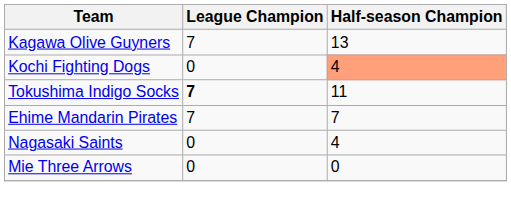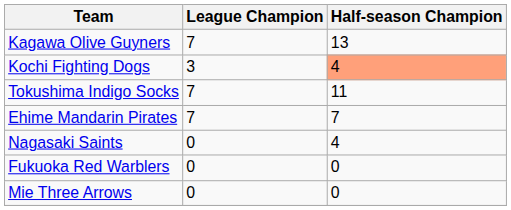 <table class="sortable wikitable">
 <tr>
 <th>Team</th>
 <th>League Champion</th>
 <th>Half-season Champion</th>
 </tr>
 <tr>
 <td><a href='#'>Kagawa Olive Guyners</a></td>
 <td>7</td>
 <td>13</td>
 </tr>
 <tr>
 <td><a href='#'>Kochi Fighting Dogs</a></td>
-<td>0</td>
+<td>3</td>
 <td style="background: lightsalmon;">4</td>
 </tr>
 <tr>
 <td><a href='#'>Tokushima Indigo Socks</a></td>
-<td><strong>7</strong></td>
+<td>7</td>
 <td>11</td>
 </tr>
 <tr>
 <td><a href='#'>Ehime Mandarin Pirates</a></td>
 <td>7</td>
 <td>7</td>
 </tr>
 <tr>
 <td><a href='#'>Nagasaki Saints</a></td>
 <td>0</td>
 <td>4</td>
 </tr>
 <tr>
+<td><a href='#'>Fukuoka Red Warblers</a></td>
+<td>0</td>
+<td>0</td>
+</tr>
+<tr>
 <td><a href='#'>Mie Three Arrows</a></td>
 <td>0</td>
 <td>0</td>
 </tr>
 <tr>
 </tr>
 </table>
